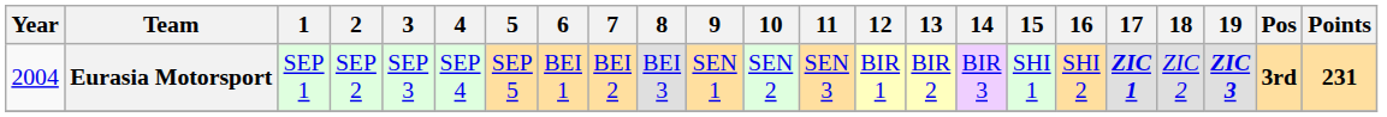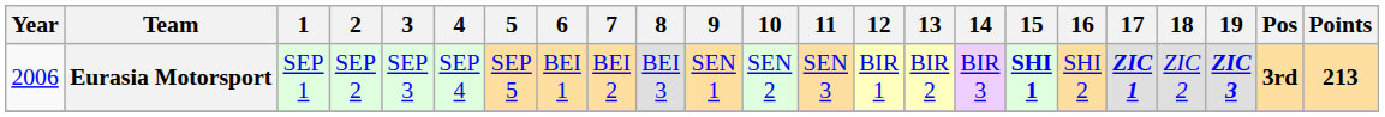 <table class="wikitable" style="text-align:center; font-size:85%">
 <tr>
 <th>Year</th>
 <th>Team</th>
 <th>1</th>
 <th>2</th>
 <th>3</th>
 <th>4</th>
 <th>5</th>
 <th>6</th>
 <th>7</th>
 <th>8</th>
 <th>9</th>
 <th>10</th>
 <th>11</th>
 <th>12</th>
 <th>13</th>
 <th>14</th>
 <th>15</th>
 <th>16</th>
 <th>17</th>
 <th>18</th>
 <th>19</th>
 <th>Pos</th>
 <th>Points</th>
 </tr>
 <tr>
-<td><a href='#'>2004</a></td>
+<td><a href='#'>2006</a></td>
 <th nowrap>Eurasia Motorsport</th>
 <td style="background:#DFFFDF;"><a href='#'>SEP<br>1</a><br></td>
 <td style="background:#DFFFDF;"><a href='#'>SEP<br>2</a><br></td>
 <td style="background:#DFFFDF;"><a href='#'>SEP<br>3</a><br></td>
 <td style="background:#DFFFDF;"><a href='#'>SEP<br>4</a><br></td>
 <td style="background:#FFDF9F;"><a href='#'>SEP<br>5</a><br></td>
 <td style="background:#FFDF9F;"><a href='#'>BEI<br>1</a><br></td>
 <td style="background:#FFDF9F;"><a href='#'>BEI<br>2</a><br></td>
 <td style="background:#DFDFDF;"><a href='#'>BEI<br>3</a><br></td>
 <td style="background:#FFDF9F;"><a href='#'>SEN<br>1</a><br></td>
 <td style="background:#DFFFDF;"><a href='#'>SEN<br>2</a><br></td>
 <td style="background:#FFDF9F;"><a href='#'>SEN<br>3</a><br></td>
 <td style="background:#FFFFBF;"><a href='#'>BIR<br>1</a><br></td>
 <td style="background:#FFFFBF;"><a href='#'>BIR<br>2</a><br></td>
 <td style="background:#EFCFFF;"><a href='#'>BIR<br>3</a><br></td>
-<td style="background:#DFFFDF;"><a href='#'>SHI<br>1</a><br></td>
+<td style="background:#DFFFDF;"><strong><a href='#'>SHI<br>1</a><br></strong></td>
 <td style="background:#FFDF9F;"><a href='#'>SHI<br>2</a><br></td>
 <td style="background:#DFDFDF;"><strong><em><a href='#'>ZIC<br>1</a></em></strong><br></td>
 <td style="background:#DFDFDF;"><em><a href='#'>ZIC<br>2</a></em><br></td>
 <td style="background:#DFDFDF;"><strong><em><a href='#'>ZIC<br>3</a></em><br></strong></td>
 <th style="background:#FFDF9F;">3rd</th>
-<th style="background:#FFDF9F;">231</th>
+<th style="background:#FFDF9F;">213</th>
 </tr>
 <tr>
 </tr>
 </table>
